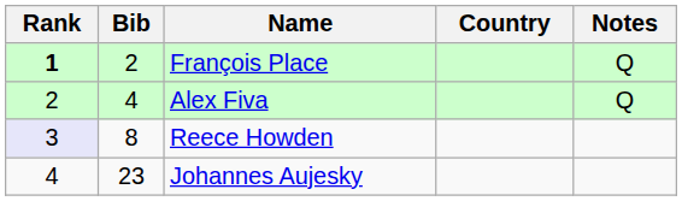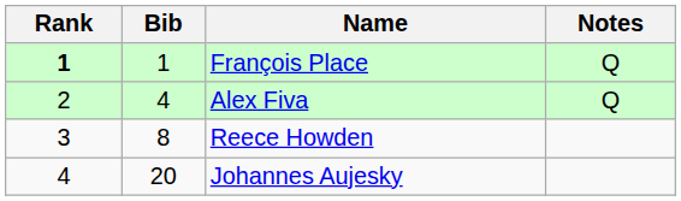 <table class="wikitable" style="text-align:center; width:450px">
 <tr>
 <th>Rank</th>
 <th>Bib</th>
 <th>Name</th>
-<th>Country</th>
 <th>Notes</th>
 </tr>
 <tr bgcolor=ccffcc>
 <td><strong>1</strong></td>
-<td>2</td>
+<td>1</td>
 <td align=left><a href='#'>François Place</a></td>
-<td align=left></td>
 <td>Q</td>
 </tr>
 <tr bgcolor=ccffcc>
 <td>2</td>
 <td>4</td>
 <td align=left><a href='#'>Alex Fiva</a></td>
-<td align=left></td>
 <td>Q</td>
 </tr>
 <tr>
-<td style="background: lavender;">3</td>
+<td>3</td>
 <td>8</td>
 <td align=left><a href='#'>Reece Howden</a></td>
-<td align=left></td>
 <td></td>
 </tr>
 <tr>
 <td>4</td>
-<td>23</td>
+<td>20</td>
 <td align=left><a href='#'>Johannes Aujesky</a></td>
-<td align=left></td>
 <td></td>
 </tr>
 </table>
